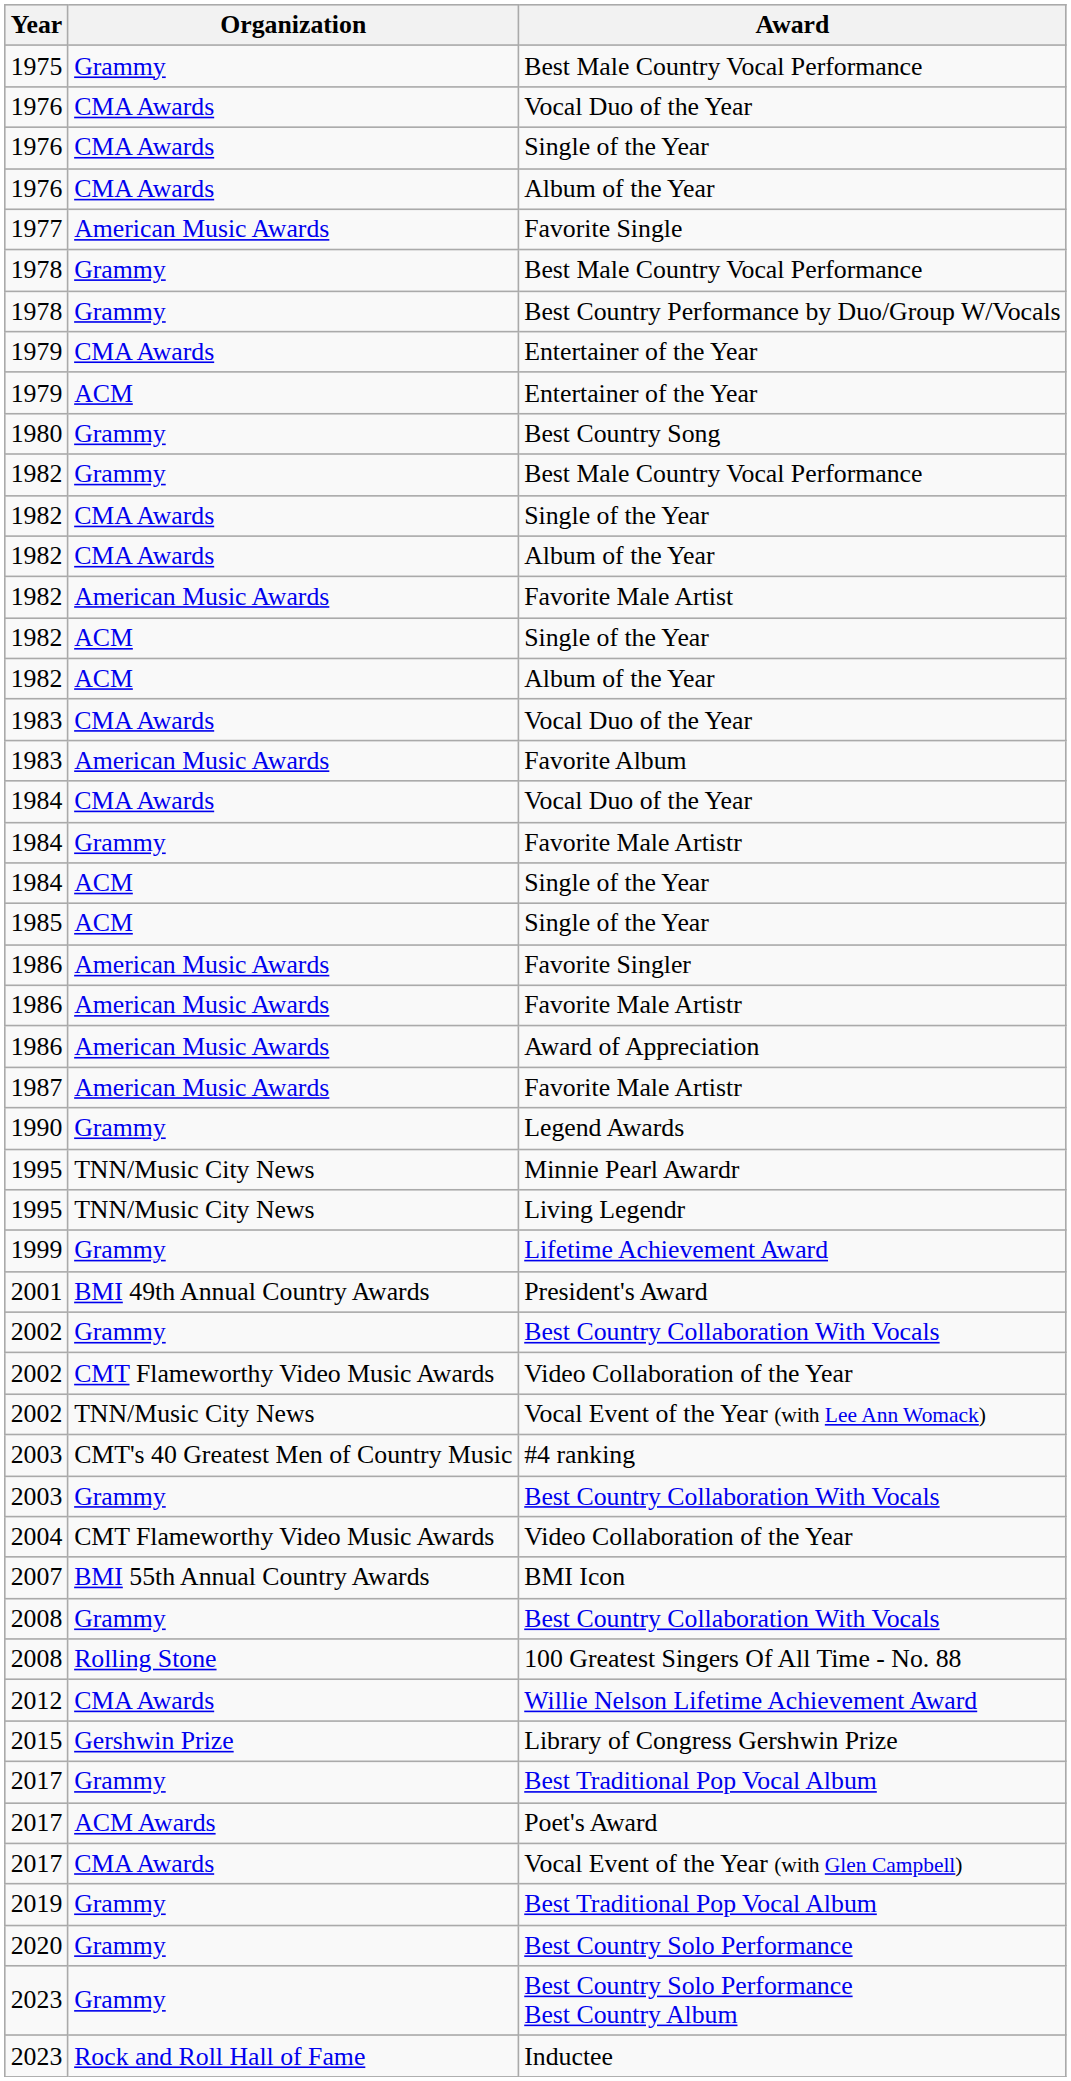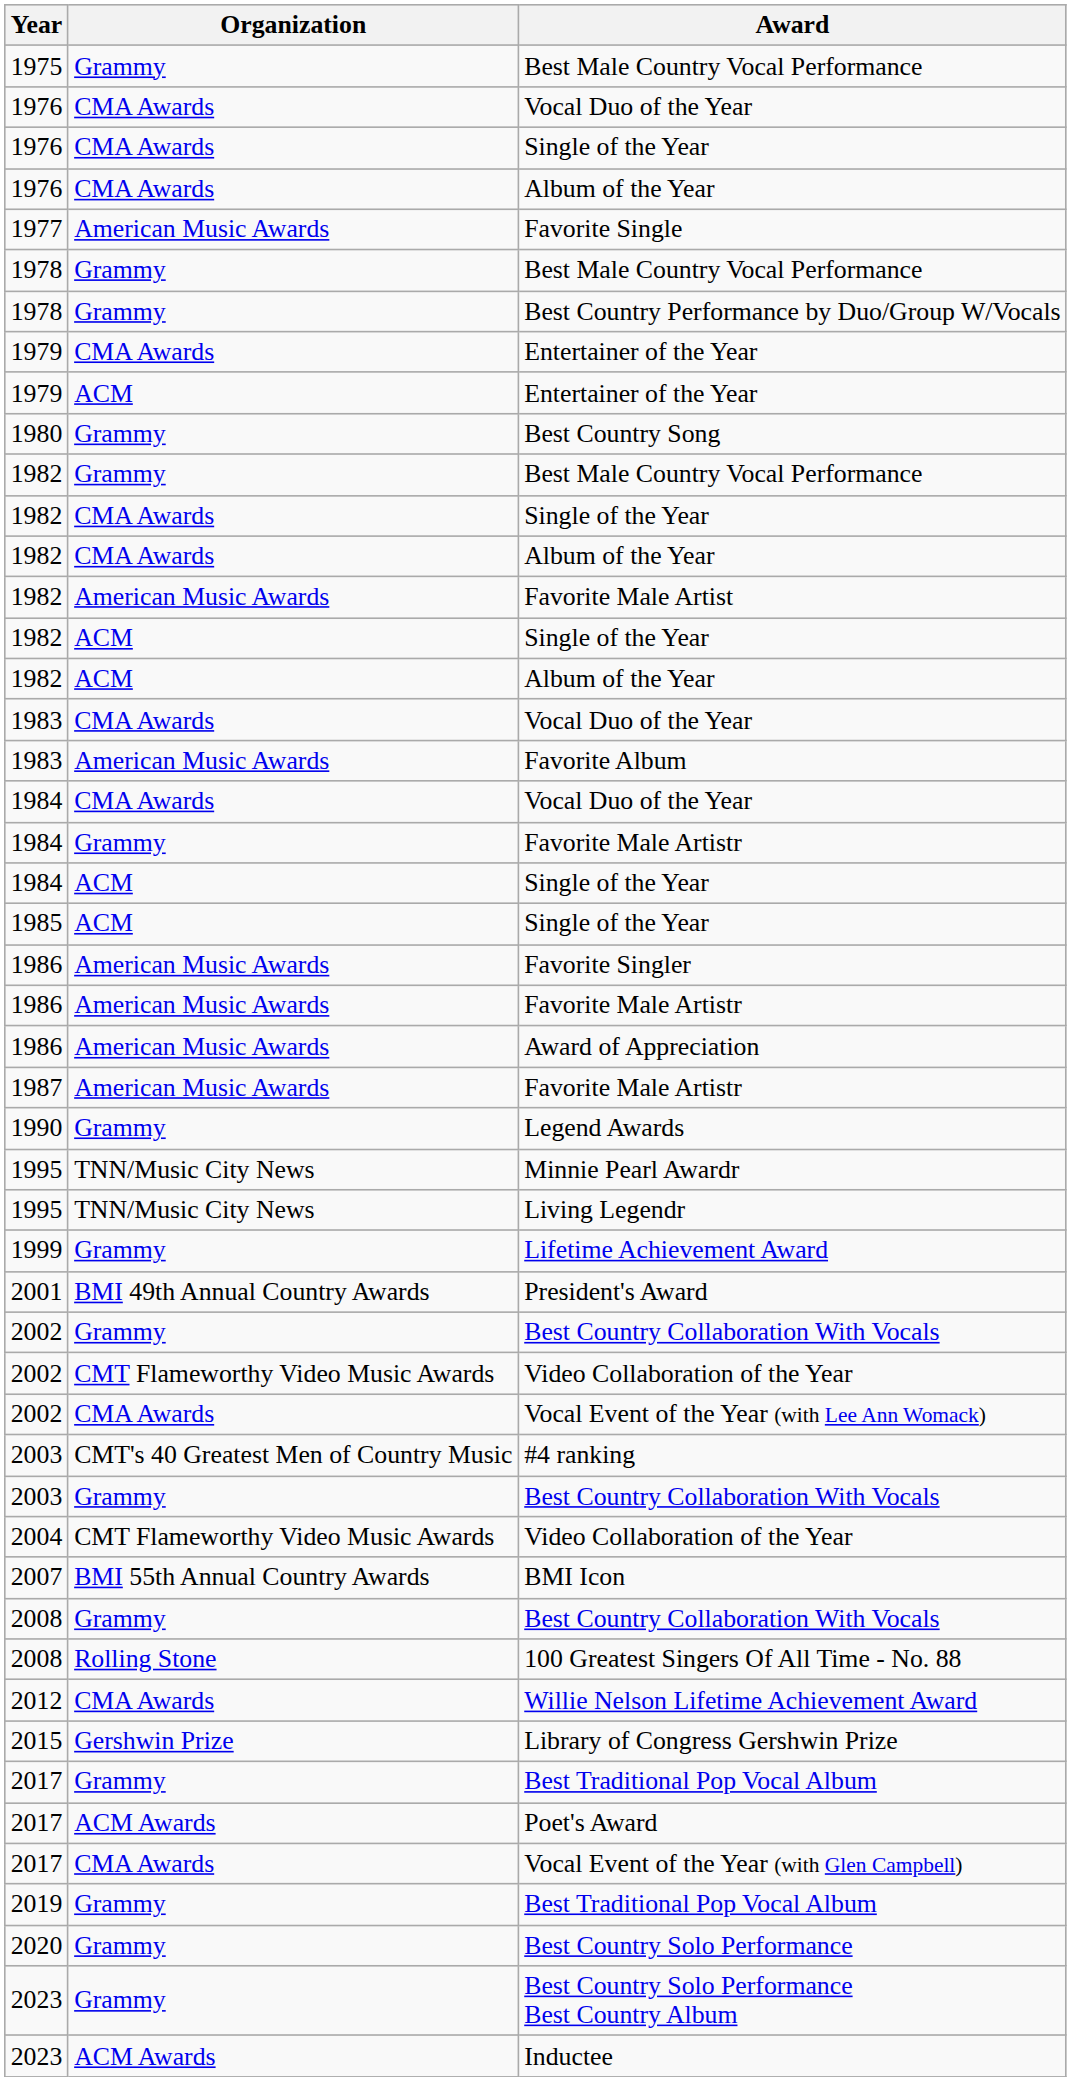 <table class="wikitable">
 <tr>
 <th style="width:auto;">Year</th>
 <th style="width:auto;">Organization</th>
 <th style="width:auto;">Award</th>
 </tr>
 <tr>
 <td>1975</td>
 <td><a href='#'>Grammy</a></td>
 <td>Best Male Country Vocal Performance</td>
 </tr>
 <tr>
 <td>1976</td>
 <td><a href='#'>CMA Awards</a></td>
 <td>Vocal Duo of the Year</td>
 </tr>
 <tr>
 <td>1976</td>
 <td><a href='#'>CMA Awards</a></td>
 <td>Single of the Year</td>
 </tr>
 <tr>
 <td>1976</td>
 <td><a href='#'>CMA Awards</a></td>
 <td>Album of the Year</td>
 </tr>
 <tr>
 <td>1977</td>
 <td><a href='#'>American Music Awards</a></td>
 <td>Favorite Single</td>
 </tr>
 <tr>
 <td>1978</td>
 <td><a href='#'>Grammy</a></td>
 <td>Best Male Country Vocal Performance </td>
 </tr>
 <tr>
 <td>1978</td>
 <td><a href='#'>Grammy</a></td>
 <td>Best Country Performance by Duo/Group W/Vocals</td>
 </tr>
 <tr>
 <td>1979</td>
 <td><a href='#'>CMA Awards</a></td>
 <td>Entertainer of the Year</td>
 </tr>
 <tr>
 <td>1979</td>
 <td><a href='#'>ACM</a></td>
 <td>Entertainer of the Year</td>
 </tr>
 <tr>
 <td>1980</td>
 <td><a href='#'>Grammy</a></td>
 <td>Best Country Song</td>
 </tr>
 <tr>
 <td>1982</td>
 <td><a href='#'>Grammy</a></td>
 <td>Best Male Country Vocal Performance</td>
 </tr>
 <tr>
 <td>1982</td>
 <td><a href='#'>CMA Awards</a></td>
 <td>Single of the Year</td>
 </tr>
 <tr>
 <td>1982</td>
 <td><a href='#'>CMA Awards</a></td>
 <td>Album of the Year</td>
 </tr>
 <tr>
 <td>1982</td>
 <td><a href='#'>American Music Awards</a></td>
 <td>Favorite Male Artist</td>
 </tr>
 <tr>
 <td>1982</td>
 <td><a href='#'>ACM</a></td>
 <td>Single of the Year</td>
 </tr>
 <tr>
 <td>1982</td>
 <td><a href='#'>ACM</a></td>
 <td>Album of the Year</td>
 </tr>
 <tr>
 <td>1983</td>
 <td><a href='#'>CMA Awards</a></td>
 <td>Vocal Duo of the Year</td>
 </tr>
 <tr>
 <td>1983</td>
 <td><a href='#'>American Music Awards</a></td>
 <td>Favorite Album</td>
 </tr>
 <tr>
 <td>1984</td>
 <td><a href='#'>CMA Awards</a></td>
 <td>Vocal Duo of the Year</td>
 </tr>
 <tr>
 <td>1984</td>
 <td><a href='#'>Grammy</a></td>
 <td>Favorite Male Artistr</td>
 </tr>
 <tr>
 <td>1984</td>
 <td><a href='#'>ACM</a></td>
 <td>Single of the Year</td>
 </tr>
 <tr>
 <td>1985</td>
 <td><a href='#'>ACM</a></td>
 <td>Single of the Year</td>
 </tr>
 <tr>
 <td>1986</td>
 <td><a href='#'>American Music Awards</a></td>
 <td>Favorite Singler</td>
 </tr>
 <tr>
 <td>1986</td>
 <td><a href='#'>American Music Awards</a></td>
 <td>Favorite Male Artistr</td>
 </tr>
 <tr>
 <td>1986</td>
 <td><a href='#'>American Music Awards</a></td>
 <td>Award of Appreciation</td>
 </tr>
 <tr>
 <td>1987</td>
 <td><a href='#'>American Music Awards</a></td>
 <td>Favorite Male Artistr</td>
 </tr>
 <tr>
 <td>1990</td>
 <td><a href='#'>Grammy</a></td>
 <td>Legend Awards</td>
 </tr>
 <tr>
 <td>1995</td>
 <td>TNN/Music City News</td>
 <td>Minnie Pearl Awardr</td>
 </tr>
 <tr>
 <td>1995</td>
 <td>TNN/Music City News</td>
 <td>Living Legendr</td>
 </tr>
 <tr>
 <td>1999</td>
 <td><a href='#'>Grammy</a></td>
 <td><a href='#'>Lifetime Achievement Award</a></td>
 </tr>
 <tr>
 <td>2001</td>
 <td><a href='#'>BMI</a> 49th Annual Country Awards</td>
 <td>President's Award</td>
 </tr>
 <tr>
 <td>2002</td>
 <td><a href='#'>Grammy</a></td>
 <td><a href='#'>Best Country Collaboration With Vocals</a></td>
 </tr>
 <tr>
 <td>2002</td>
 <td><a href='#'>CMT</a> Flameworthy Video Music Awards</td>
 <td>Video Collaboration of the Year</td>
 </tr>
 <tr>
 <td>2002</td>
-<td>TNN/Music City News</td>
+<td><a href='#'>CMA Awards</a></td>
 <td>Vocal Event of the Year <small>(with <a href='#'>Lee Ann Womack</a>)</small></td>
 </tr>
 <tr>
 <td>2003</td>
 <td>CMT's 40 Greatest Men of Country Music</td>
 <td>#4 ranking</td>
 </tr>
 <tr>
 <td>2003</td>
 <td><a href='#'>Grammy</a></td>
 <td><a href='#'>Best Country Collaboration With Vocals</a></td>
 </tr>
 <tr>
 <td>2004</td>
 <td>CMT Flameworthy Video Music Awards</td>
 <td>Video Collaboration of the Year</td>
 </tr>
 <tr>
 <td>2007</td>
 <td><a href='#'>BMI</a> 55th Annual Country Awards</td>
 <td>BMI Icon</td>
 </tr>
 <tr>
 <td>2008</td>
 <td><a href='#'>Grammy</a></td>
 <td><a href='#'>Best Country Collaboration With Vocals</a></td>
 </tr>
 <tr>
 <td>2008</td>
 <td><a href='#'>Rolling Stone</a></td>
 <td>100 Greatest Singers Of All Time - No. 88</td>
 </tr>
 <tr>
 <td>2012</td>
 <td><a href='#'>CMA Awards</a></td>
 <td><a href='#'>Willie Nelson Lifetime Achievement Award</a></td>
 </tr>
 <tr>
 <td>2015</td>
 <td><a href='#'>Gershwin Prize</a></td>
 <td>Library of Congress Gershwin Prize</td>
 </tr>
 <tr>
 <td>2017</td>
 <td><a href='#'>Grammy</a></td>
 <td><a href='#'>Best Traditional Pop Vocal Album</a></td>
 </tr>
 <tr>
 <td>2017</td>
 <td><a href='#'>ACM Awards</a></td>
 <td>Poet's Award</td>
 </tr>
 <tr>
 <td>2017</td>
 <td><a href='#'>CMA Awards</a></td>
 <td>Vocal Event of the Year <small>(with <a href='#'>Glen Campbell</a>)</small></td>
 </tr>
 <tr>
 <td>2019</td>
 <td><a href='#'>Grammy</a></td>
 <td><a href='#'>Best Traditional Pop Vocal Album</a></td>
 </tr>
 <tr>
 <td>2020</td>
 <td><a href='#'>Grammy</a></td>
 <td><a href='#'>Best Country Solo Performance</a></td>
 </tr>
 <tr>
 <td>2023</td>
 <td><a href='#'>Grammy</a></td>
 <td><a href='#'>Best Country Solo Performance</a><br><a href='#'>Best Country Album</a></td>
 </tr>
 <tr>
 <td>2023</td>
-<td><a href='#'>Rock and Roll Hall of Fame</a></td>
+<td><a href='#'>ACM Awards</a></td>
 <td>Inductee </td>
 </tr>
 </table>
